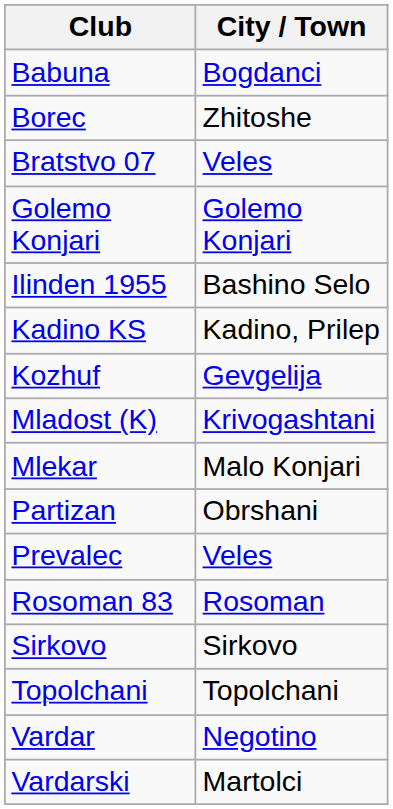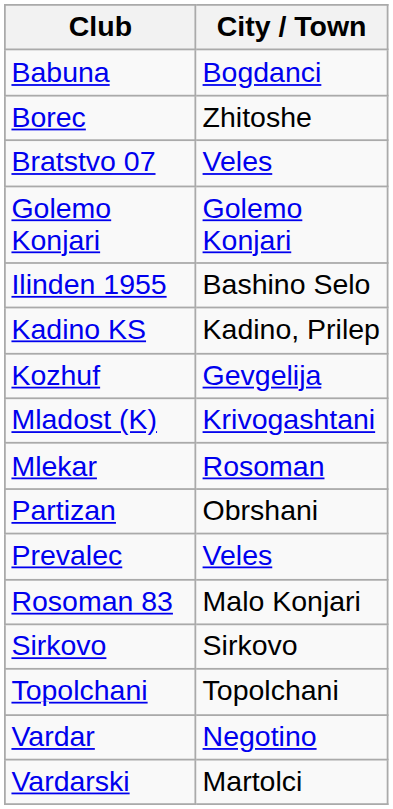 <table class="wikitable sortable">
 <tr>
 <th width="100px">Club</th>
 <th width="100px">City / Town</th>
 </tr>
 <tr>
 <td><a href='#'>Babuna</a></td>
 <td><a href='#'>Bogdanci</a></td>
 </tr>
 <tr>
 <td><a href='#'>Borec</a></td>
 <td>Zhitoshe</td>
 </tr>
 <tr>
 <td><a href='#'>Bratstvo 07</a></td>
 <td><a href='#'>Veles</a></td>
 </tr>
 <tr>
 <td><a href='#'>Golemo Konjari</a></td>
 <td><a href='#'>Golemo Konjari</a></td>
 </tr>
 <tr>
 <td><a href='#'>Ilinden 1955</a></td>
 <td>Bashino Selo</td>
 </tr>
 <tr>
 <td><a href='#'>Kadino KS</a></td>
 <td>Kadino, Prilep</td>
 </tr>
 <tr>
 <td><a href='#'>Kozhuf</a></td>
 <td><a href='#'>Gevgelija</a></td>
 </tr>
 <tr>
 <td><a href='#'>Mladost (K)</a></td>
 <td><a href='#'>Krivogashtani</a></td>
 </tr>
 <tr>
 <td><a href='#'>Mlekar</a></td>
-<td>Malo Konjari</td>
+<td><a href='#'>Rosoman</a></td>
 </tr>
 <tr>
 <td><a href='#'>Partizan</a></td>
 <td>Obrshani</td>
 </tr>
 <tr>
 <td><a href='#'>Prevalec</a></td>
 <td><a href='#'>Veles</a></td>
 </tr>
 <tr>
 <td><a href='#'>Rosoman 83</a></td>
-<td><a href='#'>Rosoman</a></td>
+<td>Malo Konjari</td>
 </tr>
 <tr>
 <td><a href='#'>Sirkovo</a></td>
 <td>Sirkovo</td>
 </tr>
 <tr>
 <td><a href='#'>Topolchani</a></td>
 <td>Topolchani</td>
 </tr>
 <tr>
 <td><a href='#'>Vardar</a></td>
 <td><a href='#'>Negotino</a></td>
 </tr>
 <tr>
 <td><a href='#'>Vardarski</a></td>
 <td>Martolci</td>
 </tr>
 </table>
